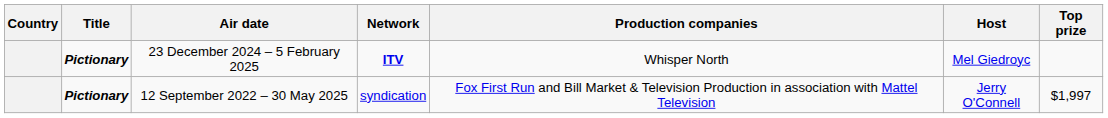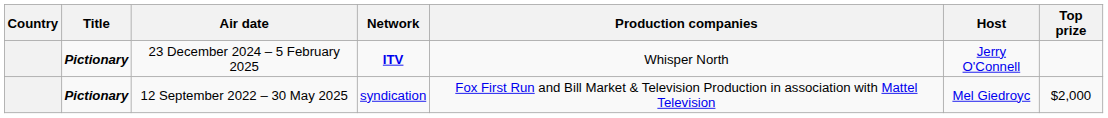 <table class="wikitable" style="text-align:center; font-size:94%">
 <tr>
 <th>Country</th>
 <th>Title</th>
 <th>Air date</th>
 <th>Network</th>
 <th>Production companies</th>
 <th>Host</th>
 <th>Top prize</th>
 </tr>
 <tr>
 <th></th>
 <td><strong><em>Pictionary</em></strong></td>
 <td>23 December 2024 – 5 February 2025</td>
 <td><strong><a href='#'>ITV</a></strong></td>
 <td>Whisper North</td>
-<td><a href='#'>Mel Giedroyc</a></td>
+<td><a href='#'>Jerry O'Connell</a></td>
 <td></td>
 </tr>
 <tr>
 <th><br></th>
 <td><strong><em>Pictionary</em></strong></td>
 <td>12 September 2022 – 30 May 2025</td>
 <td><a href='#'>syndication</a></td>
 <td><a href='#'>Fox First Run</a> and Bill Market & Television Production in association with <a href='#'>Mattel Television</a></td>
-<td><a href='#'>Jerry O'Connell</a></td>
-<td>$1,997 </td>
+<td><a href='#'>Mel Giedroyc</a></td>
+<td>$2,000 </td>
 </tr>
 </table>
